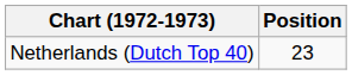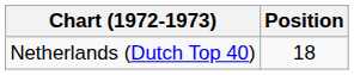 <table class="wikitable sortable">
 <tr>
 <th>Chart (1972-1973)</th>
 <th>Position</th>
 </tr>
 <tr>
 <td>Netherlands (<a href='#'>Dutch Top 40</a>)</td>
-<td align="center">23</td>
+<td align="center">18</td>
 </tr>
 </table>
